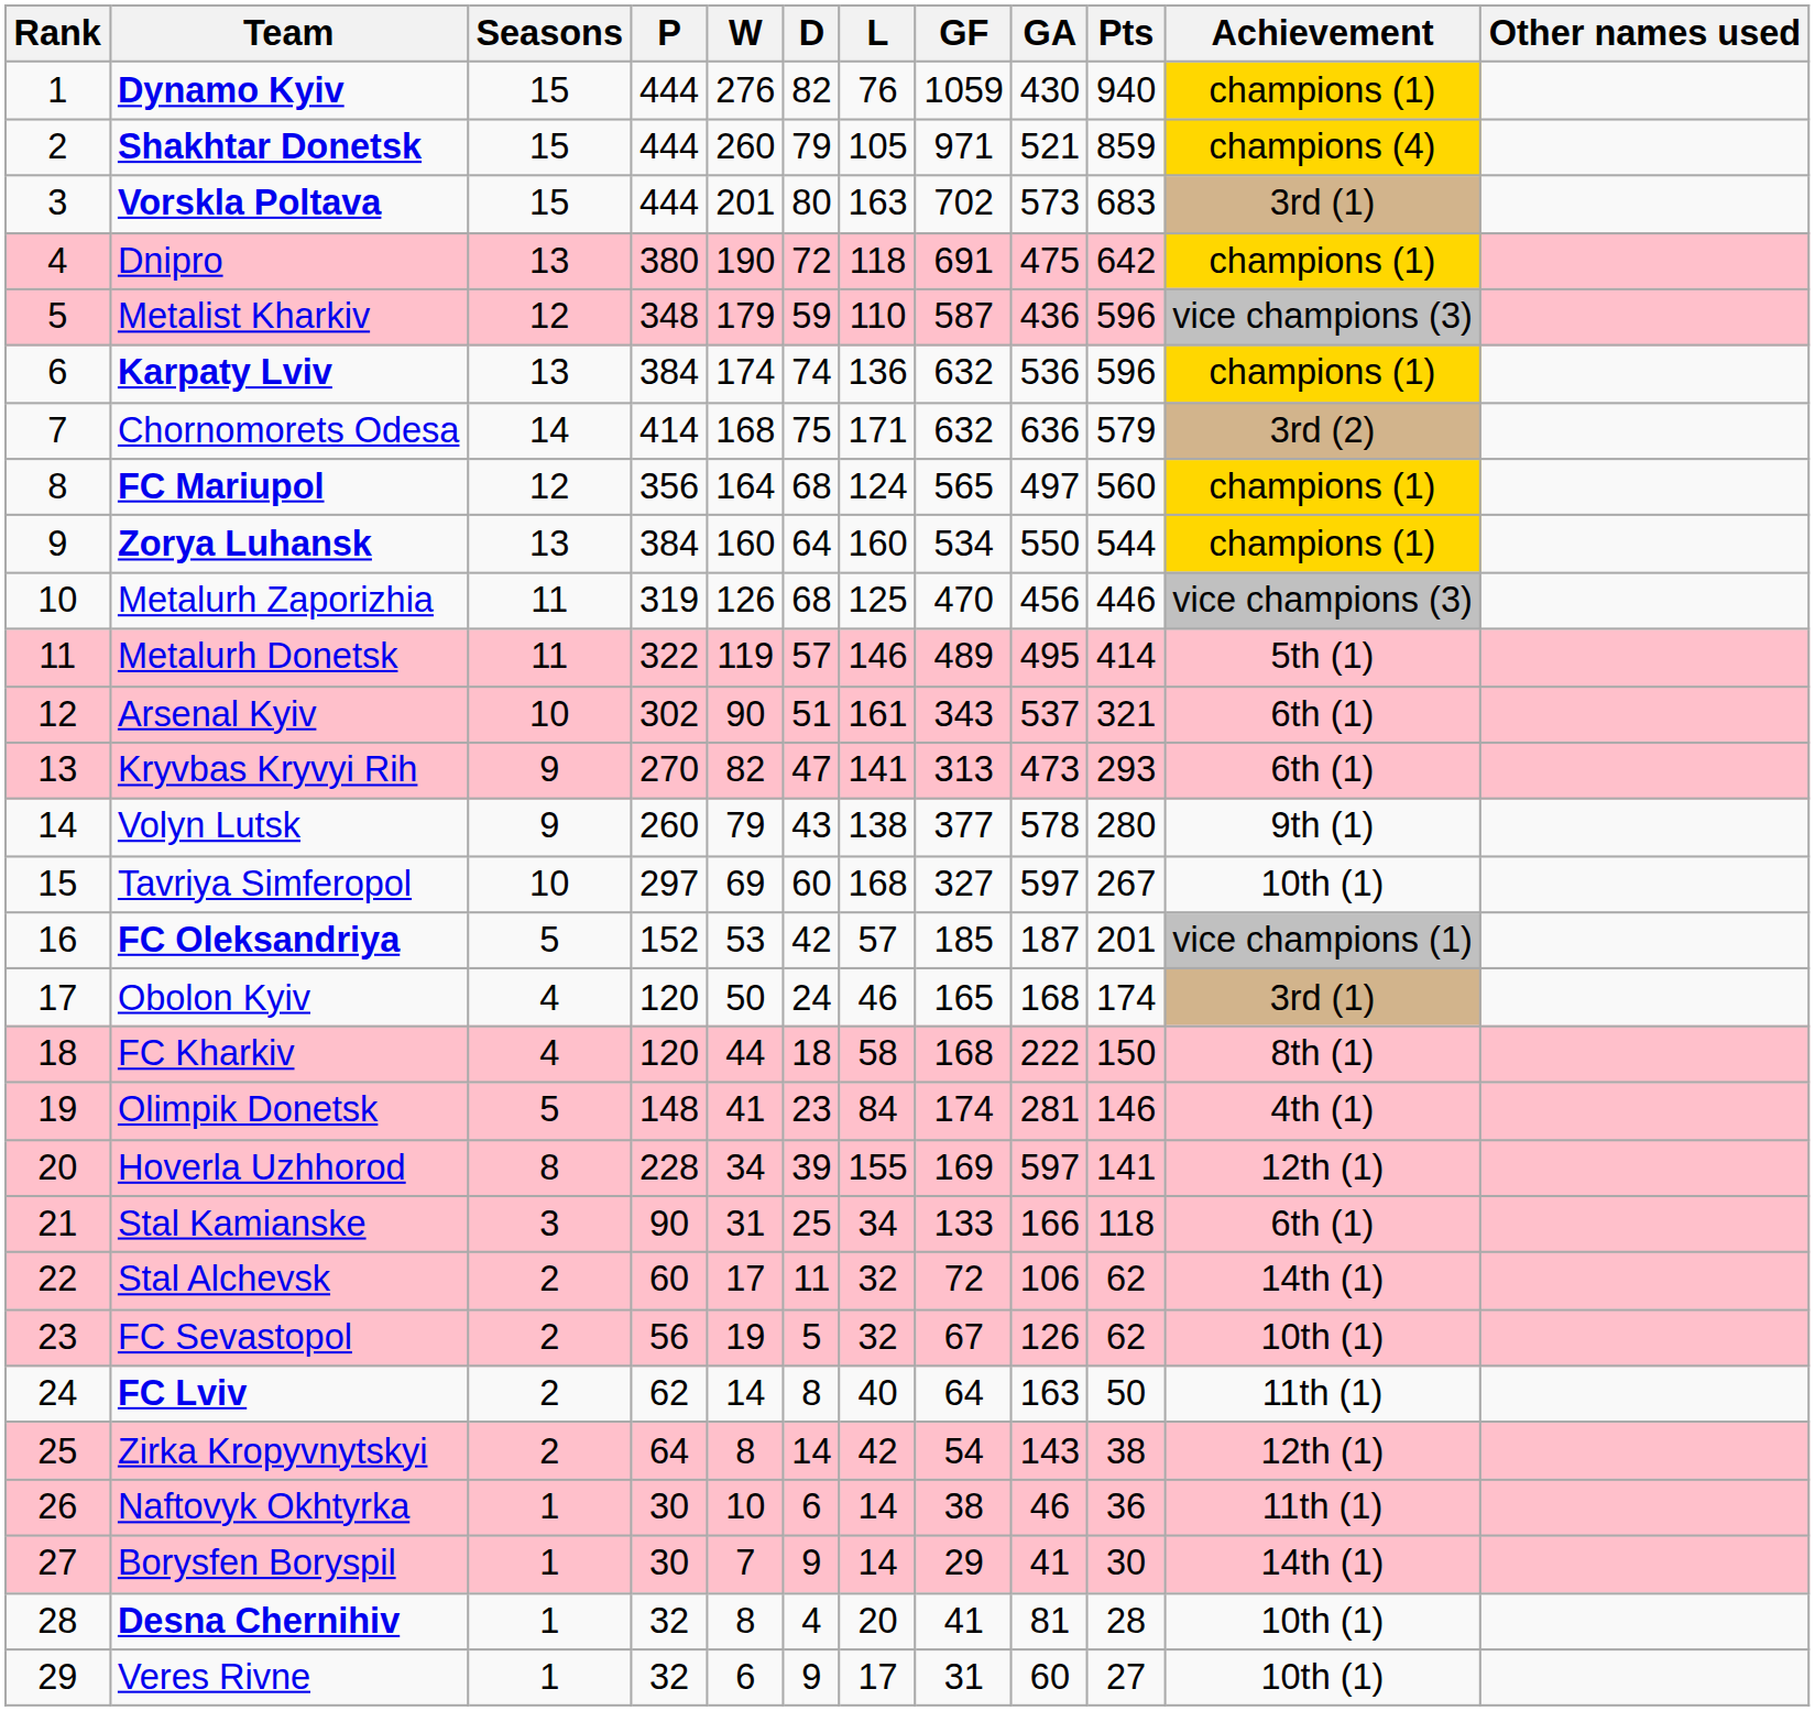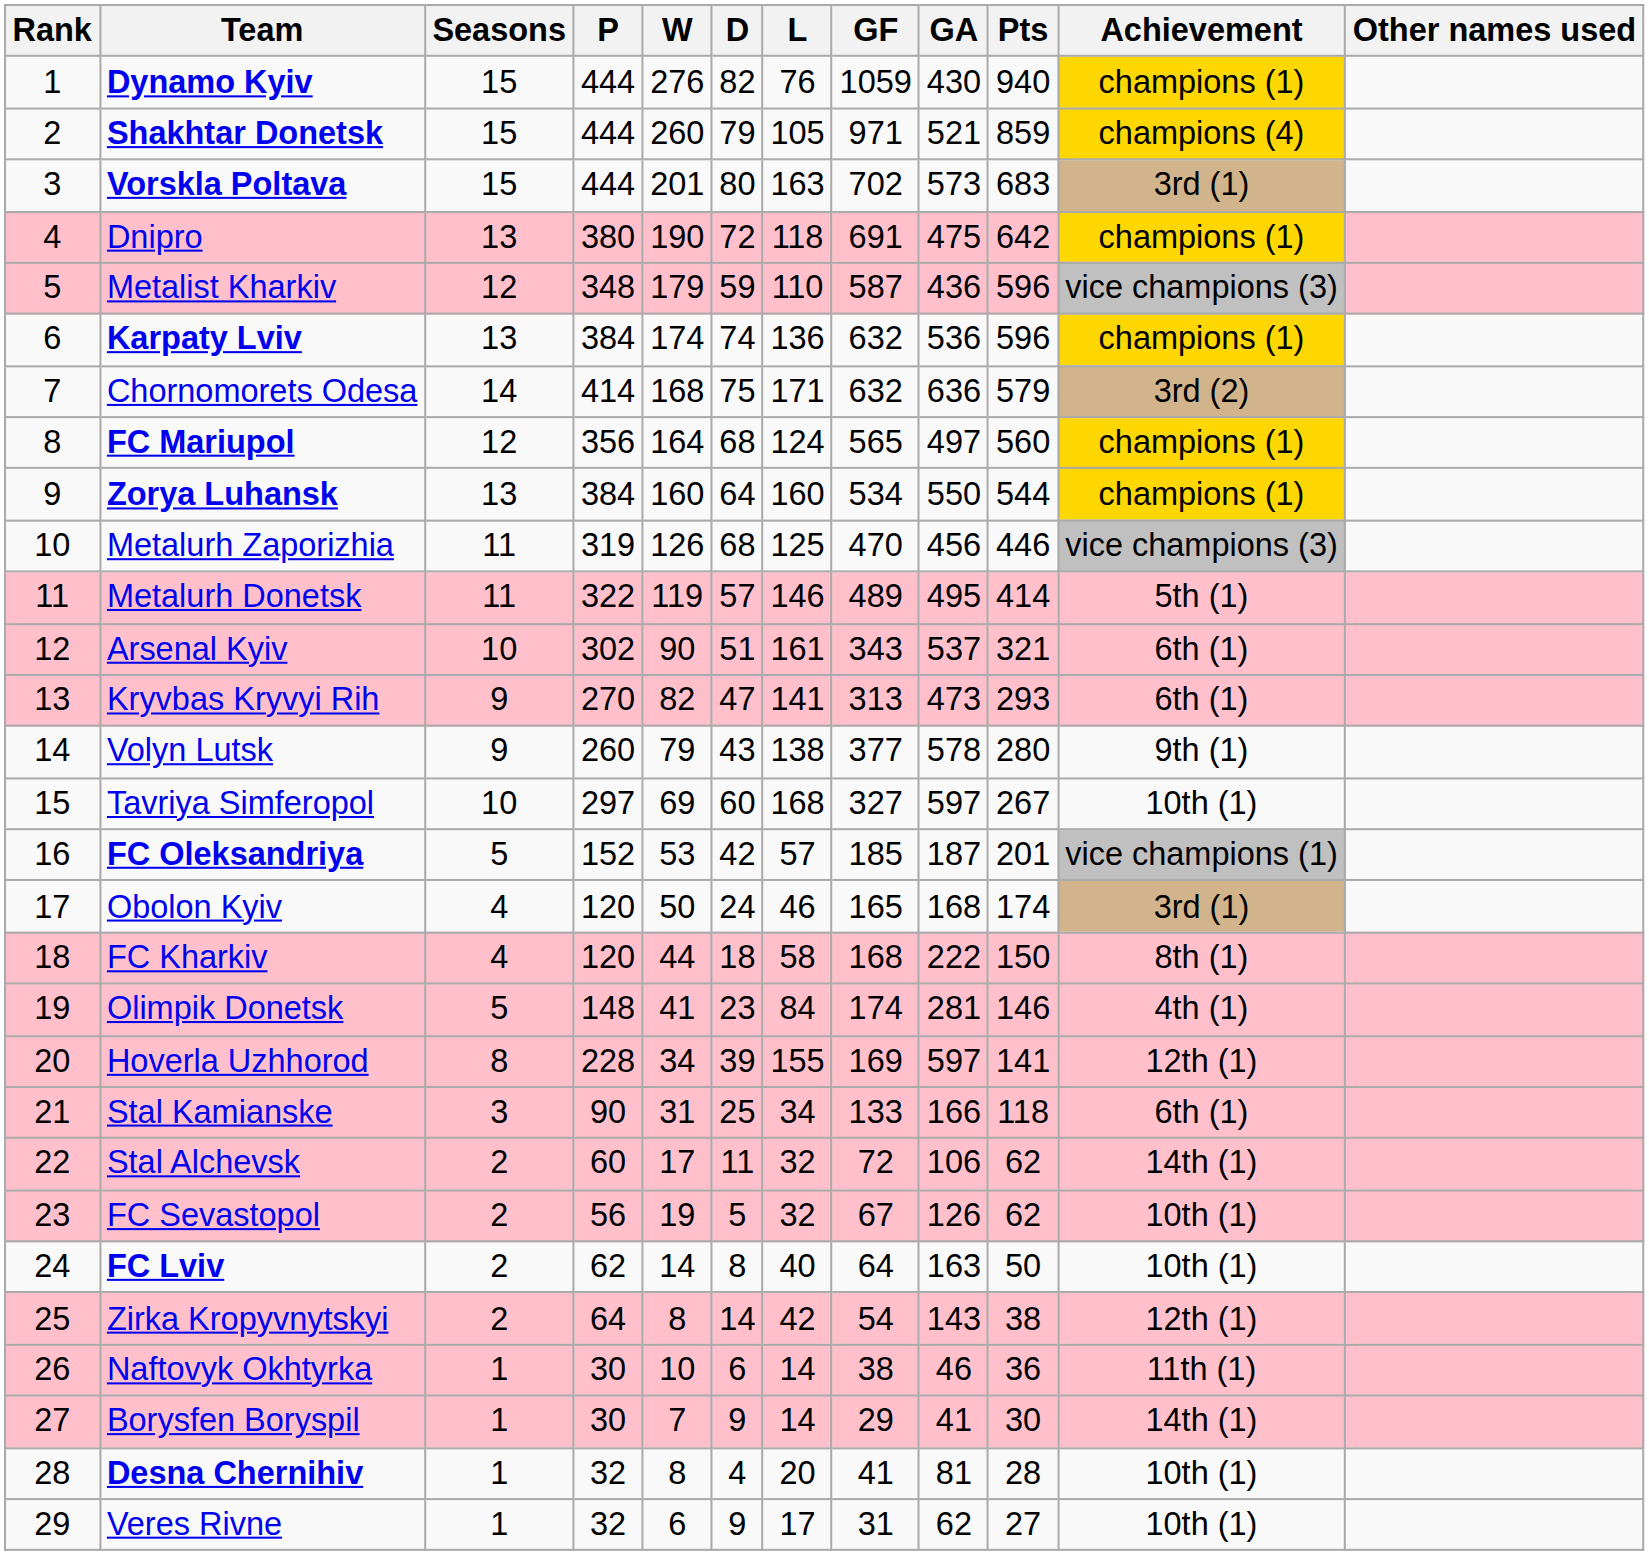 <table border=1 bordercolor="#ccccCC" class=wikitable style="font-size:100%;">
 <tr align=left valign=center>
 <th>Rank</th>
 <th>Team</th>
 <th>Seasons</th>
 <th>P</th>
 <th>W</th>
 <th>D</th>
 <th>L</th>
 <th>GF</th>
 <th>GA</th>
 <th>Pts</th>
 <th>Achievement</th>
 <th>Other names used</th>
 </tr>
 <tr align=center>
 <td>1</td>
 <td align=left><strong><a href='#'>Dynamo Kyiv</a></strong></td>
 <td>15</td>
 <td>444</td>
 <td>276</td>
 <td>82</td>
 <td>76</td>
 <td>1059</td>
 <td>430</td>
 <td>940</td>
 <td bgcolor=gold>champions (1)</td>
 <td></td>
 </tr>
 <tr align=center>
 <td>2</td>
 <td align=left><strong><a href='#'>Shakhtar Donetsk</a></strong></td>
 <td>15</td>
 <td>444</td>
 <td>260</td>
 <td>79</td>
 <td>105</td>
 <td>971</td>
 <td>521</td>
 <td>859</td>
 <td bgcolor=gold>champions (4)</td>
 <td></td>
 </tr>
 <tr align=center>
 <td>3</td>
 <td align=left><strong><a href='#'>Vorskla Poltava</a></strong></td>
 <td>15</td>
 <td>444</td>
 <td>201</td>
 <td>80</td>
 <td>163</td>
 <td>702</td>
 <td>573</td>
 <td>683</td>
 <td bgcolor=tan>3rd (1)</td>
 <td></td>
 </tr>
 <tr align=center bgcolor=pink>
 <td>4</td>
 <td align=left><a href='#'>Dnipro</a></td>
 <td>13</td>
 <td>380</td>
 <td>190</td>
 <td>72</td>
 <td>118</td>
 <td>691</td>
 <td>475</td>
 <td>642</td>
 <td bgcolor=gold>champions (1)</td>
 <td></td>
 </tr>
 <tr align=center bgcolor=pink>
 <td>5</td>
 <td align=left><a href='#'>Metalist Kharkiv</a></td>
 <td>12</td>
 <td>348</td>
 <td>179</td>
 <td>59</td>
 <td>110</td>
 <td>587</td>
 <td>436</td>
 <td>596</td>
 <td bgcolor=silver>vice champions (3)</td>
 <td></td>
 </tr>
 <tr align=center>
 <td>6</td>
 <td align=left><strong><a href='#'>Karpaty Lviv</a></strong></td>
 <td>13</td>
 <td>384</td>
 <td>174</td>
 <td>74</td>
 <td>136</td>
 <td>632</td>
 <td>536</td>
 <td>596</td>
 <td bgcolor=gold>champions (1)</td>
 <td></td>
 </tr>
 <tr align=center>
 <td>7</td>
 <td align=left><a href='#'>Chornomorets Odesa</a></td>
 <td>14</td>
 <td>414</td>
 <td>168</td>
 <td>75</td>
 <td>171</td>
 <td>632</td>
 <td>636</td>
 <td>579</td>
 <td bgcolor=tan>3rd (2)</td>
 <td></td>
 </tr>
 <tr align=center>
 <td>8</td>
 <td align=left><strong><a href='#'>FC Mariupol</a></strong></td>
 <td>12</td>
 <td>356</td>
 <td>164</td>
 <td>68</td>
 <td>124</td>
 <td>565</td>
 <td>497</td>
 <td>560</td>
 <td bgcolor=gold>champions (1)</td>
 <td></td>
 </tr>
 <tr align=center>
 <td>9</td>
 <td align=left><strong><a href='#'>Zorya Luhansk</a></strong></td>
 <td>13</td>
 <td>384</td>
 <td>160</td>
 <td>64</td>
 <td>160</td>
 <td>534</td>
 <td>550</td>
 <td>544</td>
 <td bgcolor=gold>champions (1)</td>
 <td></td>
 </tr>
 <tr align=center>
 <td>10</td>
 <td align=left><a href='#'>Metalurh Zaporizhia</a></td>
 <td>11</td>
 <td>319</td>
 <td>126</td>
 <td>68</td>
 <td>125</td>
 <td>470</td>
 <td>456</td>
 <td>446</td>
 <td bgcolor=silver>vice champions (3)</td>
 <td></td>
 </tr>
 <tr align=center bgcolor=pink>
 <td>11</td>
 <td align=left><a href='#'>Metalurh Donetsk</a></td>
 <td>11</td>
 <td>322</td>
 <td>119</td>
 <td>57</td>
 <td>146</td>
 <td>489</td>
 <td>495</td>
 <td>414</td>
 <td>5th (1)</td>
 <td></td>
 </tr>
 <tr align=center bgcolor=pink>
 <td>12</td>
 <td align=left><a href='#'>Arsenal Kyiv</a></td>
 <td>10</td>
 <td>302</td>
 <td>90</td>
 <td>51</td>
 <td>161</td>
 <td>343</td>
 <td>537</td>
 <td>321</td>
 <td>6th (1)</td>
 <td></td>
 </tr>
 <tr align=center bgcolor=pink>
 <td>13</td>
 <td align=left><a href='#'>Kryvbas Kryvyi Rih</a></td>
 <td>9</td>
 <td>270</td>
 <td>82</td>
 <td>47</td>
 <td>141</td>
 <td>313</td>
 <td>473</td>
 <td>293</td>
 <td>6th (1)</td>
 <td></td>
 </tr>
 <tr align=center>
 <td>14</td>
 <td align=left><a href='#'>Volyn Lutsk</a></td>
 <td>9</td>
 <td>260</td>
 <td>79</td>
 <td>43</td>
 <td>138</td>
 <td>377</td>
 <td>578</td>
 <td>280</td>
 <td>9th (1)</td>
 <td></td>
 </tr>
 <tr align=center>
 <td>15</td>
 <td align=left><a href='#'>Tavriya Simferopol</a></td>
 <td>10</td>
 <td>297</td>
 <td>69</td>
 <td>60</td>
 <td>168</td>
 <td>327</td>
 <td>597</td>
 <td>267</td>
 <td>10th (1)</td>
 <td></td>
 </tr>
 <tr align=center>
 <td>16</td>
 <td align=left><strong><a href='#'>FC Oleksandriya</a></strong></td>
 <td>5</td>
 <td>152</td>
 <td>53</td>
 <td>42</td>
 <td>57</td>
 <td>185</td>
 <td>187</td>
 <td>201</td>
 <td bgcolor=silver>vice champions (1)</td>
 <td></td>
 </tr>
 <tr align=center>
 <td>17</td>
 <td align=left><a href='#'>Obolon Kyiv</a></td>
 <td>4</td>
 <td>120</td>
 <td>50</td>
 <td>24</td>
 <td>46</td>
 <td>165</td>
 <td>168</td>
 <td>174</td>
 <td bgcolor=tan>3rd (1)</td>
 <td></td>
 </tr>
 <tr align=center bgcolor=pink>
 <td>18</td>
 <td align=left><a href='#'>FC Kharkiv</a></td>
 <td>4</td>
 <td>120</td>
 <td>44</td>
 <td>18</td>
 <td>58</td>
 <td>168</td>
 <td>222</td>
 <td>150</td>
 <td>8th (1)</td>
 <td></td>
 </tr>
 <tr align=center bgcolor=pink>
 <td>19</td>
 <td align=left><a href='#'>Olimpik Donetsk</a></td>
 <td>5</td>
 <td>148</td>
 <td>41</td>
 <td>23</td>
 <td>84</td>
 <td>174</td>
 <td>281</td>
 <td>146</td>
 <td>4th (1)</td>
 <td></td>
 </tr>
 <tr align=center bgcolor=pink>
 <td>20</td>
 <td align=left><a href='#'>Hoverla Uzhhorod</a></td>
 <td>8</td>
 <td>228</td>
 <td>34</td>
 <td>39</td>
 <td>155</td>
 <td>169</td>
 <td>597</td>
 <td>141</td>
 <td>12th (1)</td>
 <td></td>
 </tr>
 <tr align=center bgcolor=pink>
 <td>21</td>
 <td align=left><a href='#'>Stal Kamianske</a></td>
 <td>3</td>
 <td>90</td>
 <td>31</td>
 <td>25</td>
 <td>34</td>
 <td>133</td>
 <td>166</td>
 <td>118</td>
 <td>6th (1)</td>
 <td></td>
 </tr>
 <tr align=center bgcolor=pink>
 <td>22</td>
 <td align=left><a href='#'>Stal Alchevsk</a></td>
 <td>2</td>
 <td>60</td>
 <td>17</td>
 <td>11</td>
 <td>32</td>
 <td>72</td>
 <td>106</td>
 <td>62</td>
 <td>14th (1)</td>
 <td></td>
 </tr>
 <tr align=center bgcolor=pink>
 <td>23</td>
 <td align=left><a href='#'>FC Sevastopol</a></td>
 <td>2</td>
 <td>56</td>
 <td>19</td>
 <td>5</td>
 <td>32</td>
 <td>67</td>
 <td>126</td>
 <td>62</td>
 <td>10th (1)</td>
 <td></td>
 </tr>
 <tr align=center>
 <td>24</td>
 <td align=left><strong><a href='#'>FC Lviv</a></strong></td>
 <td>2</td>
 <td>62</td>
 <td>14</td>
 <td>8</td>
 <td>40</td>
 <td>64</td>
 <td>163</td>
 <td>50</td>
-<td>11th (1)</td>
+<td>10th (1)</td>
 <td></td>
 </tr>
 <tr align=center bgcolor=pink>
 <td>25</td>
 <td align=left><a href='#'>Zirka Kropyvnytskyi</a></td>
 <td>2</td>
 <td>64</td>
 <td>8</td>
 <td>14</td>
 <td>42</td>
 <td>54</td>
 <td>143</td>
 <td>38</td>
 <td>12th (1)</td>
 <td></td>
 </tr>
 <tr align=center bgcolor=pink>
 <td>26</td>
 <td align=left><a href='#'>Naftovyk Okhtyrka</a></td>
 <td>1</td>
 <td>30</td>
 <td>10</td>
 <td>6</td>
 <td>14</td>
 <td>38</td>
 <td>46</td>
 <td>36</td>
 <td>11th (1)</td>
 <td></td>
 </tr>
 <tr align=center bgcolor=pink>
 <td>27</td>
 <td align=left><a href='#'>Borysfen Boryspil</a></td>
 <td>1</td>
 <td>30</td>
 <td>7</td>
 <td>9</td>
 <td>14</td>
 <td>29</td>
 <td>41</td>
 <td>30</td>
 <td>14th (1)</td>
 <td></td>
 </tr>
 <tr align=center>
 <td>28</td>
 <td align=left><strong><a href='#'>Desna Chernihiv</a></strong></td>
 <td>1</td>
 <td>32</td>
 <td>8</td>
 <td>4</td>
 <td>20</td>
 <td>41</td>
 <td>81</td>
 <td>28</td>
 <td>10th (1)</td>
 <td></td>
 </tr>
 <tr align=center>
 <td>29</td>
 <td align=left><a href='#'>Veres Rivne</a></td>
 <td>1</td>
 <td>32</td>
 <td>6</td>
 <td>9</td>
 <td>17</td>
 <td>31</td>
-<td>60</td>
+<td>62</td>
 <td>27</td>
 <td>10th (1)</td>
 <td></td>
 </tr>
 </table>
